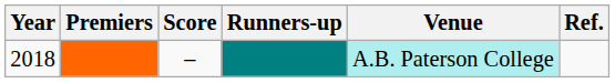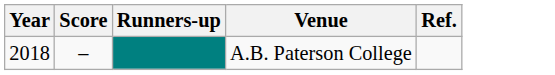 <table class="wikitable sortable" style="text-align:left">
 <tr>
 <th>Year</th>
-<th>Premiers</th>
 <th class="unsortable">Score</th>
 <th>Runners-up</th>
 <th>Venue</th>
 <th class="unsortable">Ref.</th>
 </tr>
 <tr>
 <td align=center>2018</td>
-<td bgcolor="#FF6500" div style="text-align: center;"></td>
 <td align=center>–</td>
 <td bgcolor="#008080" div style="text-align: center;"></td>
-<td align=center style="background: paleturquoise;">A.B. Paterson College</td>
+<td align=center>A.B. Paterson College</td>
 <td align=center></td>
 </tr>
 </table>
